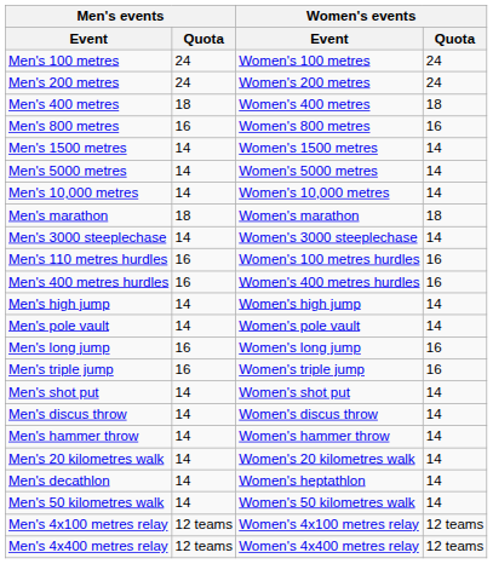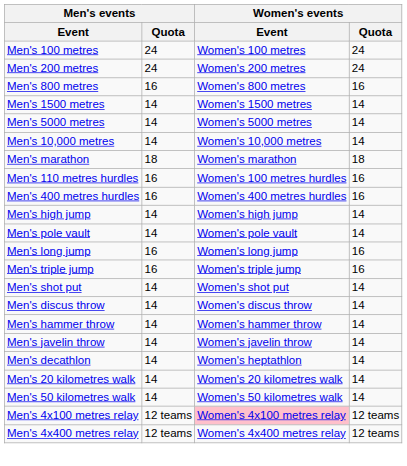 <table class="wikitable">
 <tr>
 <th colspan="2">Men's events</th>
 <th colspan="2">Women's events</th>
 </tr>
 <tr>
 <th>Event</th>
 <th>Quota</th>
 <th>Event</th>
 <th>Quota</th>
 </tr>
 <tr>
 <td><a href='#'>Men's 100 metres</a></td>
 <td>24</td>
 <td><a href='#'>Women's 100 metres</a></td>
 <td>24</td>
 </tr>
 <tr>
 <td><a href='#'>Men's 200 metres</a></td>
 <td>24</td>
 <td><a href='#'>Women's 200 metres</a></td>
 <td>24</td>
-</tr>
-<tr>
-<td><a href='#'>Men's 400 metres</a></td>
-<td>18</td>
-<td><a href='#'>Women's 400 metres</a></td>
-<td>18</td>
 </tr>
 <tr>
 <td><a href='#'>Men's 800 metres</a></td>
 <td>16</td>
 <td><a href='#'>Women's 800 metres</a></td>
 <td>16</td>
 </tr>
 <tr>
 <td><a href='#'>Men's 1500 metres</a></td>
 <td>14</td>
 <td><a href='#'>Women's 1500 metres</a></td>
 <td>14</td>
 </tr>
 <tr>
 <td><a href='#'>Men's 5000 metres</a></td>
 <td>14</td>
 <td><a href='#'>Women's 5000 metres</a></td>
 <td>14</td>
 </tr>
 <tr>
 <td><a href='#'>Men's 10,000 metres</a></td>
 <td>14</td>
 <td><a href='#'>Women's 10,000 metres</a></td>
 <td>14</td>
 </tr>
 <tr>
 <td><a href='#'>Men's marathon</a></td>
 <td>18</td>
 <td><a href='#'>Women's marathon</a></td>
 <td>18</td>
-</tr>
-<tr>
-<td><a href='#'>Men's 3000 steeplechase</a></td>
-<td>14</td>
-<td><a href='#'>Women's 3000 steeplechase</a></td>
-<td>14</td>
 </tr>
 <tr>
 <td><a href='#'>Men's 110 metres hurdles</a></td>
 <td>16</td>
 <td><a href='#'>Women's 100 metres hurdles</a></td>
 <td>16</td>
 </tr>
 <tr>
 <td><a href='#'>Men's 400 metres hurdles</a></td>
 <td>16</td>
 <td><a href='#'>Women's 400 metres hurdles</a></td>
 <td>16</td>
 </tr>
 <tr>
 <td><a href='#'>Men's high jump</a></td>
 <td>14</td>
 <td><a href='#'>Women's high jump</a></td>
 <td>14</td>
 </tr>
 <tr>
 <td><a href='#'>Men's pole vault</a></td>
 <td>14</td>
 <td><a href='#'>Women's pole vault</a></td>
 <td>14</td>
 </tr>
 <tr>
 <td><a href='#'>Men's long jump</a></td>
 <td>16</td>
 <td><a href='#'>Women's long jump</a></td>
 <td>16</td>
 </tr>
 <tr>
 <td><a href='#'>Men's triple jump</a></td>
 <td>16</td>
 <td><a href='#'>Women's triple jump</a></td>
 <td>16</td>
 </tr>
 <tr>
 <td><a href='#'>Men's shot put</a></td>
 <td>14</td>
 <td><a href='#'>Women's shot put</a></td>
 <td>14</td>
 </tr>
 <tr>
 <td><a href='#'>Men's discus throw</a></td>
 <td>14</td>
 <td><a href='#'>Women's discus throw</a></td>
 <td>14</td>
 </tr>
 <tr>
 <td><a href='#'>Men's hammer throw</a></td>
 <td>14</td>
 <td><a href='#'>Women's hammer throw</a></td>
 <td>14</td>
 </tr>
 <tr>
-<td><a href='#'>Men's 20 kilometres walk</a></td>
+<td><a href='#'>Men's javelin throw</a></td>
 <td>14</td>
-<td><a href='#'>Women's 20 kilometres walk</a></td>
+<td><a href='#'>Women's javelin throw</a></td>
 <td>14</td>
 </tr>
 <tr>
 <td><a href='#'>Men's decathlon</a></td>
 <td>14</td>
 <td><a href='#'>Women's heptathlon</a></td>
+<td>14</td>
+</tr>
+<tr>
+<td><a href='#'>Men's 20 kilometres walk</a></td>
+<td>14</td>
+<td><a href='#'>Women's 20 kilometres walk</a></td>
 <td>14</td>
 </tr>
 <tr>
 <td><a href='#'>Men's 50 kilometres walk</a></td>
 <td>14</td>
 <td><a href='#'>Women's 50 kilometres walk</a></td>
 <td>14</td>
 </tr>
 <tr>
 <td><a href='#'>Men's 4x100 metres relay</a></td>
 <td>12 teams</td>
-<td><a href='#'>Women's 4x100 metres relay</a></td>
+<td style="background: pink;"><a href='#'>Women's 4x100 metres relay</a></td>
 <td>12 teams</td>
 </tr>
 <tr>
 <td><a href='#'>Men's 4x400 metres relay</a></td>
 <td>12 teams</td>
 <td><a href='#'>Women's 4x400 metres relay</a></td>
 <td>12 teams</td>
 </tr>
 </table>
